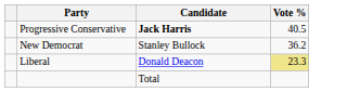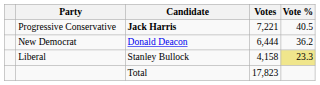 <table class="wikitable">
 <tr>
 <th></th>
 <th scope="col" width="175">Party</th>
 <th scope="col" width="200">Candidate</th>
+<th>Votes</th>
 <th>Vote %</th>
 </tr>
 <tr>
 <td>   </td>
 <td>Progressive Conservative</td>
 <td><strong>Jack Harris</strong></td>
+<td align=right>7,221</td>
 <td align=right>40.5</td>
 </tr>
 <tr |>
 <td>   </td>
 <td>New Democrat</td>
-<td>Stanley Bullock</td>
+<td><a href='#'>Donald Deacon</a></td>
+<td align=right>6,444</td>
 <td align=right>36.2</td>
 </tr>
 <tr |>
 <td>   </td>
 <td>Liberal</td>
-<td><a href='#'>Donald Deacon</a></td>
+<td>Stanley Bullock</td>
+<td align=right>4,158</td>
 <td align=right style="background: khaki;">23.3</td>
 </tr>
 <tr |>
 <td></td>
 <td></td>
 <td>Total</td>
+<td align=right>17,823</td>
 <td></td>
 </tr>
 </table>
